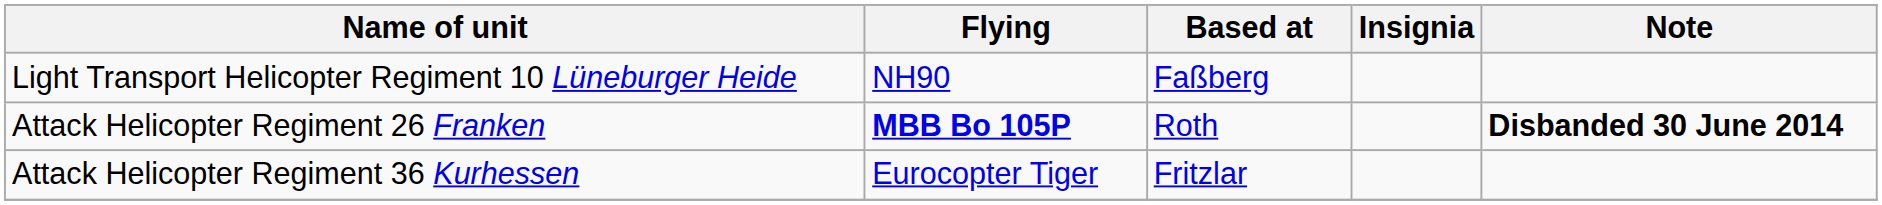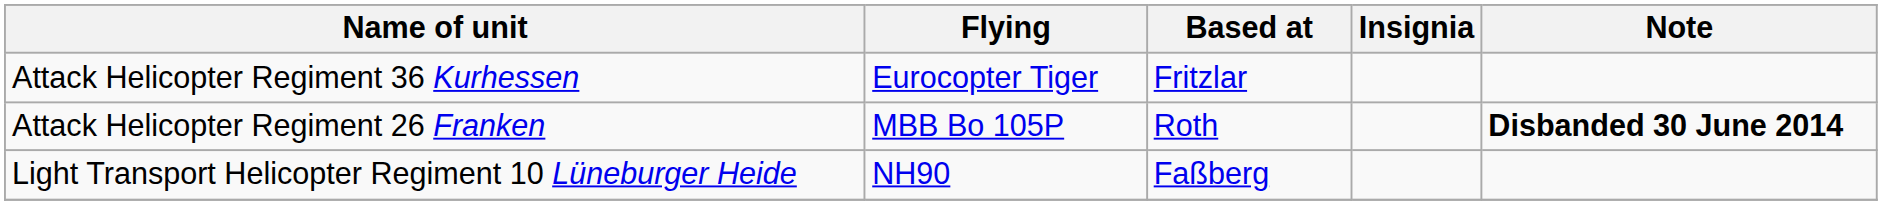 <table class="wikitable">
 <tr>
 <th width="443">Name of unit</th>
 <th width="140">Flying</th>
 <th width="100">Based at</th>
 <th width="50">Insignia</th>
 <th width="200">Note</th>
 </tr>
 <tr>
+<td>Attack Helicopter Regiment 36 <em><a href='#'>Kurhessen</a></em></td>
+<td><a href='#'>Eurocopter Tiger</a></td>
+<td><a href='#'>Fritzlar</a></td>
+<td></td>
+<td></td>
+</tr>
+<tr>
+<td>Attack Helicopter Regiment 26 <em><a href='#'>Franken</a></em></td>
+<td><a href='#'>MBB Bo 105P</a></td>
+<td><a href='#'>Roth</a></td>
+<td></td>
+<td><strong>Disbanded 30 June 2014</strong></td>
+</tr>
+<tr>
 <td>Light Transport Helicopter Regiment 10 <em><a href='#'>Lüneburger Heide</a></em></td>
 <td><a href='#'>NH90</a></td>
 <td><a href='#'>Faßberg</a></td>
 <td></td>
 <td></td>
 </tr>
 <tr>
-<td>Attack Helicopter Regiment 26 <em><a href='#'>Franken</a></em></td>
-<td><strong><a href='#'>MBB Bo 105P</a></strong></td>
-<td><a href='#'>Roth</a></td>
-<td></td>
-<td><strong>Disbanded 30 June 2014</strong></td>
-</tr>
-<tr>
-<td>Attack Helicopter Regiment 36 <em><a href='#'>Kurhessen</a></em></td>
-<td><a href='#'>Eurocopter Tiger</a></td>
-<td><a href='#'>Fritzlar</a></td>
-<td></td>
-<td></td>
-</tr>
-<tr>
 </tr>
 </table>
